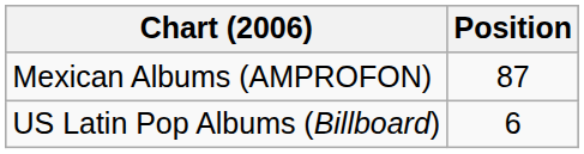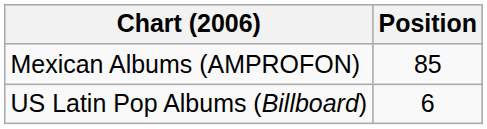 <table class="wikitable sortable">
 <tr>
 <th>Chart (2006)</th>
 <th>Position</th>
 </tr>
 <tr>
 <td>Mexican Albums (AMPROFON)</td>
-<td style="text-align:center;">87</td>
+<td style="text-align:center;">85</td>
 </tr>
 <tr>
 <td>US Latin Pop Albums (<em>Billboard</em>)</td>
 <td style="text-align:center;">6</td>
 </tr>
 </table>
